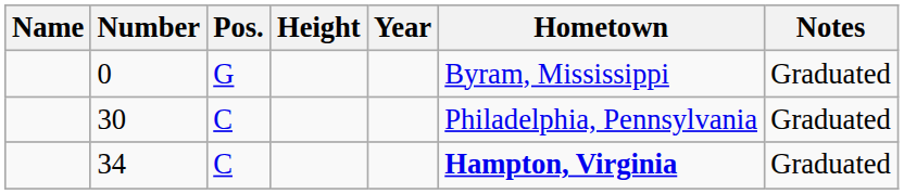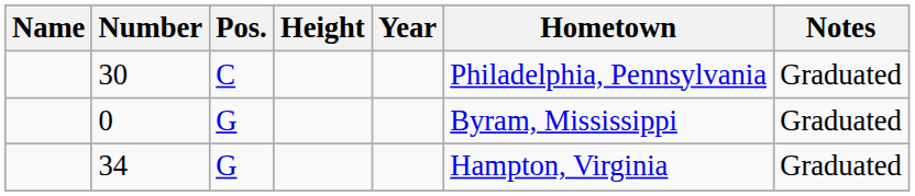 <table class="wikitable sortable" border="1">
 <tr>
 <th>Name</th>
 <th>Number</th>
 <th>Pos.</th>
 <th>Height</th>
 <th>Year</th>
 <th>Hometown</th>
 <th class="unsortable">Notes</th>
 </tr>
 <tr>
 <td></td>
+<td>30</td>
+<td><a href='#'>C</a></td>
+<td></td>
+<td></td>
+<td><a href='#'>Philadelphia, Pennsylvania</a></td>
+<td>Graduated</td>
+</tr>
+<tr>
+<td></td>
 <td>0</td>
 <td><a href='#'>G</a></td>
 <td></td>
 <td></td>
 <td><a href='#'>Byram, Mississippi</a></td>
 <td>Graduated</td>
 </tr>
 <tr>
 <td></td>
-<td>30</td>
-<td><a href='#'>C</a></td>
+<td>34</td>
+<td><a href='#'>G</a></td>
 <td></td>
 <td></td>
-<td><a href='#'>Philadelphia, Pennsylvania</a></td>
-<td>Graduated</td>
-</tr>
-<tr>
-<td></td>
-<td>34</td>
-<td><a href='#'>C</a></td>
-<td></td>
-<td></td>
-<td><strong><a href='#'>Hampton, Virginia</a></strong></td>
+<td><a href='#'>Hampton, Virginia</a></td>
 <td>Graduated</td>
 </tr>
 </table>
